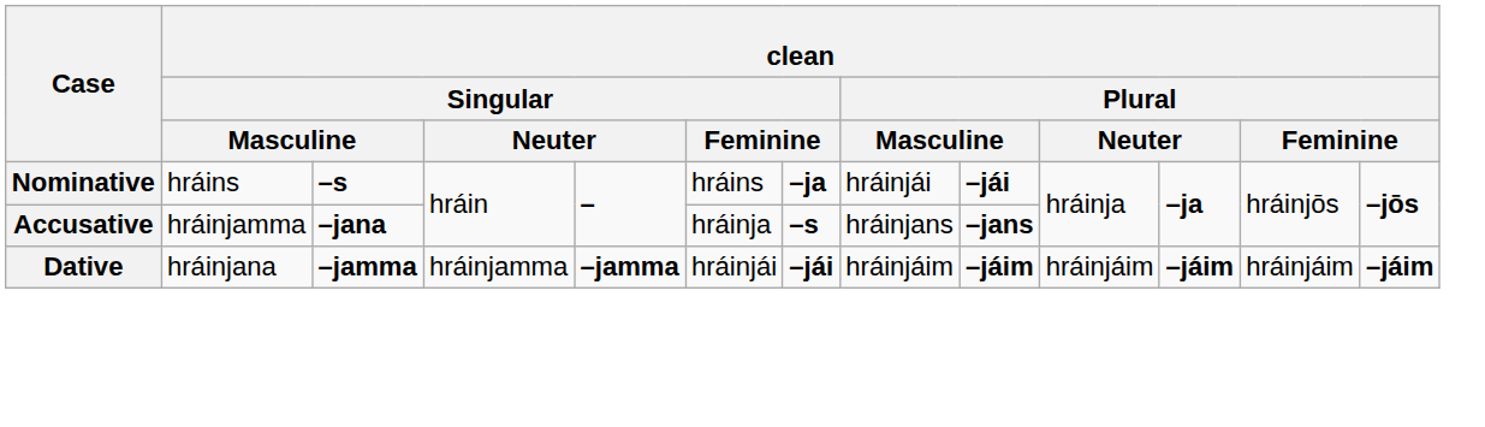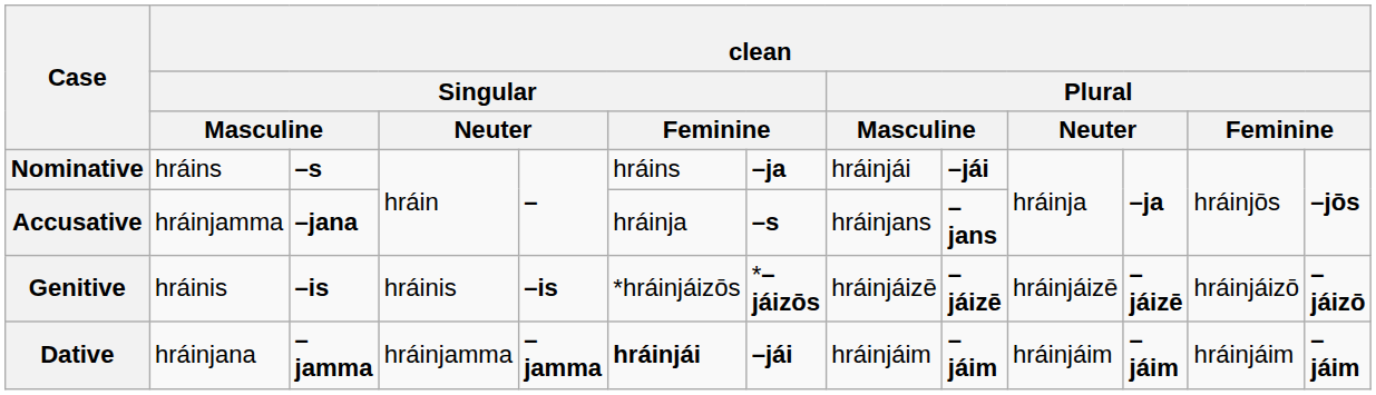 <table class="wikitable">
 <tr>
 <th rowspan="3">Case</th>
 <th colspan="12"><br> clean</th>
 </tr>
 <tr>
 <th colspan="6"><strong>Singular</strong></th>
 <th colspan="6"><strong>Plural</strong></th>
 </tr>
 <tr>
 <th colspan="2"><strong>Masculine</strong></th>
 <th colspan="2"><strong>Neuter</strong></th>
 <th colspan="2"><strong>Feminine</strong></th>
 <th colspan="2"><strong>Masculine</strong></th>
 <th colspan="2"><strong>Neuter</strong></th>
 <th colspan="2"><strong>Feminine</strong></th>
 </tr>
 <tr>
 <th><strong>Nominative</strong></th>
 <td>hráins</td>
 <td><strong>–s</strong></td>
 <td rowspan="2">hráin</td>
 <td rowspan="2"><strong>–</strong></td>
 <td>hráins</td>
 <td><strong>–ja</strong></td>
 <td>hráinjái</td>
 <td><strong>–jái</strong></td>
 <td rowspan="2">hráinja</td>
 <td rowspan="2"><strong>–ja</strong></td>
 <td rowspan="2">hráinjōs</td>
 <td rowspan="2"><strong>–jōs</strong></td>
 </tr>
 <tr>
 <th><strong>Accusative</strong></th>
 <td>hráinjamma</td>
 <td><strong>–jana</strong></td>
 <td>hráinja</td>
 <td><strong>–s</strong></td>
 <td>hráinjans</td>
 <td><strong>–jans</strong></td>
 </tr>
 <tr>
+<th><strong>Genitive</strong></th>
+<td>hráinis</td>
+<td><strong>–is</strong></td>
+<td>hráinis</td>
+<td><strong>–is</strong></td>
+<td>*hráinjáizōs</td>
+<td>*<strong>–jáizōs</strong></td>
+<td>hráinjáizē</td>
+<td><strong>–jáizē</strong></td>
+<td>hráinjáizē</td>
+<td><strong>–jáizē</strong></td>
+<td>hráinjáizō</td>
+<td><strong>–jáizō</strong></td>
+</tr>
+<tr>
 <th><strong>Dative</strong></th>
 <td>hráinjana</td>
 <td><strong>–jamma</strong></td>
 <td>hráinjamma</td>
 <td><strong>–jamma</strong></td>
-<td>hráinjái</td>
+<td><strong>hráinjái</strong></td>
 <td><strong>–jái</strong></td>
 <td>hráinjáim</td>
 <td><strong>–jáim</strong></td>
 <td>hráinjáim</td>
 <td><strong>–jáim</strong></td>
 <td>hráinjáim</td>
 <td><strong>–jáim</strong></td>
 </tr>
 </table>
